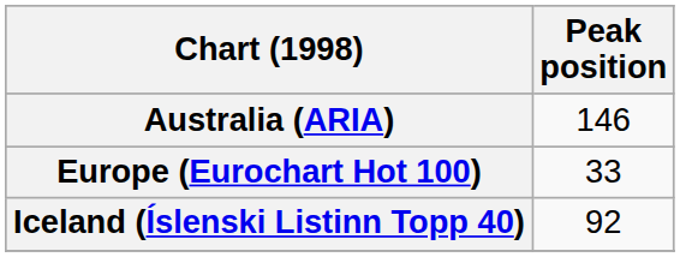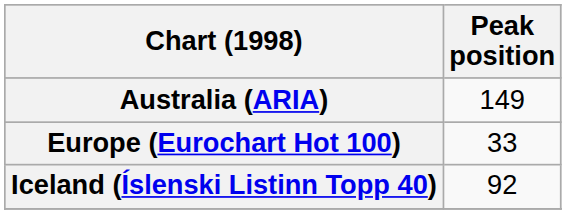 <table class="wikitable sortable plainrowheaders" style="text-align:center">
 <tr>
 <th>Chart (1998)</th>
 <th>Peak<br>position</th>
 </tr>
 <tr>
 <th scope="row">Australia (<a href='#'>ARIA</a>)</th>
-<td>146</td>
+<td>149</td>
 </tr>
 <tr>
 <th scope="row">Europe (<a href='#'>Eurochart Hot 100</a>)</th>
 <td>33</td>
 </tr>
 <tr>
 <th scope="row">Iceland (<a href='#'>Íslenski Listinn Topp 40</a>)</th>
 <td>92</td>
 </tr>
 <tr>
 </tr>
 <tr>
 </tr>
 <tr>
 </tr>
 </table>
